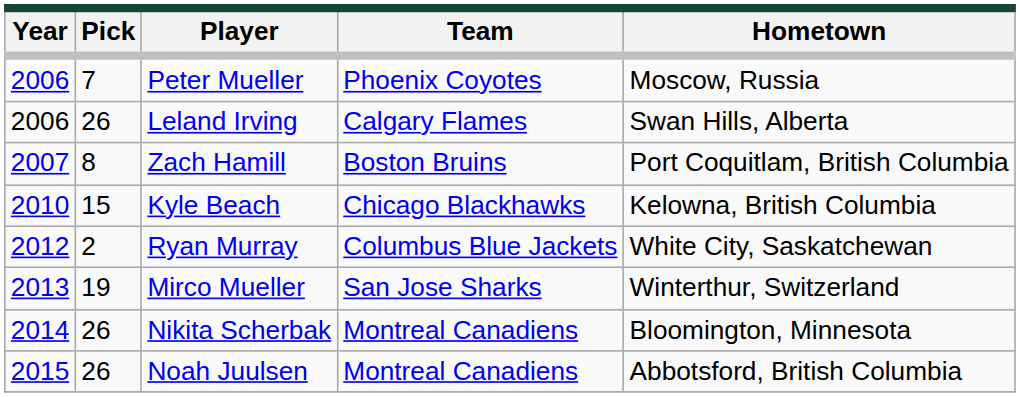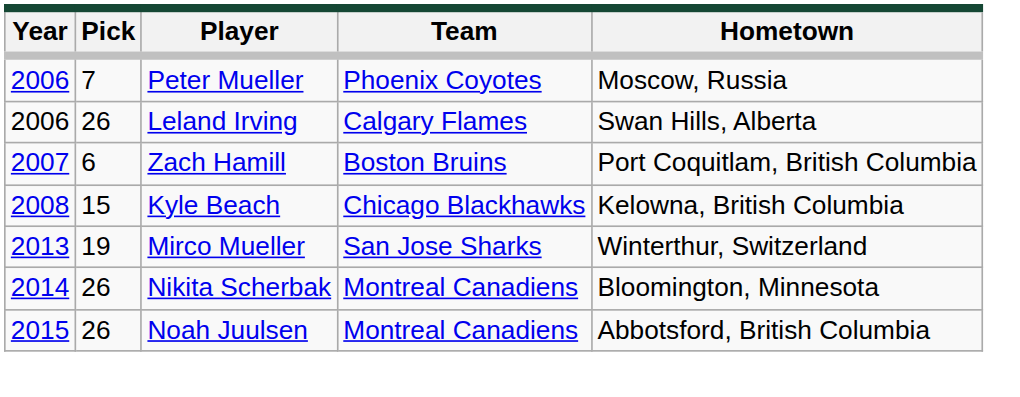 <table class="wikitable sortable">
 <tr style="border-top:#154734 5px solid; border-bottom:silver 5px solid">
 <th>Year</th>
 <th>Pick</th>
 <th>Player</th>
 <th>Team</th>
 <th>Hometown</th>
 </tr>
 <tr>
 <td><a href='#'>2006</a></td>
 <td>7</td>
 <td><a href='#'>Peter Mueller</a></td>
 <td><a href='#'>Phoenix Coyotes</a></td>
 <td>Moscow, Russia</td>
 </tr>
 <tr>
 <td>2006</td>
 <td>26</td>
 <td><a href='#'>Leland Irving</a></td>
 <td><a href='#'>Calgary Flames</a></td>
 <td>Swan Hills, Alberta</td>
 </tr>
 <tr>
 <td><a href='#'>2007</a></td>
-<td>8</td>
+<td>6</td>
 <td><a href='#'>Zach Hamill</a></td>
 <td><a href='#'>Boston Bruins</a></td>
 <td>Port Coquitlam, British Columbia</td>
 </tr>
 <tr>
-<td><a href='#'>2010</a></td>
+<td><a href='#'>2008</a></td>
 <td>15</td>
 <td><a href='#'>Kyle Beach</a></td>
 <td><a href='#'>Chicago Blackhawks</a></td>
 <td>Kelowna, British Columbia</td>
-</tr>
-<tr>
-<td><a href='#'>2012</a></td>
-<td>2</td>
-<td><a href='#'>Ryan Murray</a></td>
-<td><a href='#'>Columbus Blue Jackets</a></td>
-<td>White City, Saskatchewan</td>
 </tr>
 <tr>
 <td><a href='#'>2013</a></td>
 <td>19</td>
 <td><a href='#'>Mirco Mueller</a></td>
 <td><a href='#'>San Jose Sharks</a></td>
 <td>Winterthur, Switzerland</td>
 </tr>
 <tr>
 <td><a href='#'>2014</a></td>
 <td>26</td>
 <td><a href='#'>Nikita Scherbak</a></td>
 <td><a href='#'>Montreal Canadiens</a></td>
 <td>Bloomington, Minnesota</td>
 </tr>
 <tr>
 <td><a href='#'>2015</a></td>
 <td>26</td>
 <td><a href='#'>Noah Juulsen</a></td>
 <td><a href='#'>Montreal Canadiens</a></td>
 <td>Abbotsford, British Columbia</td>
 </tr>
 </table>
